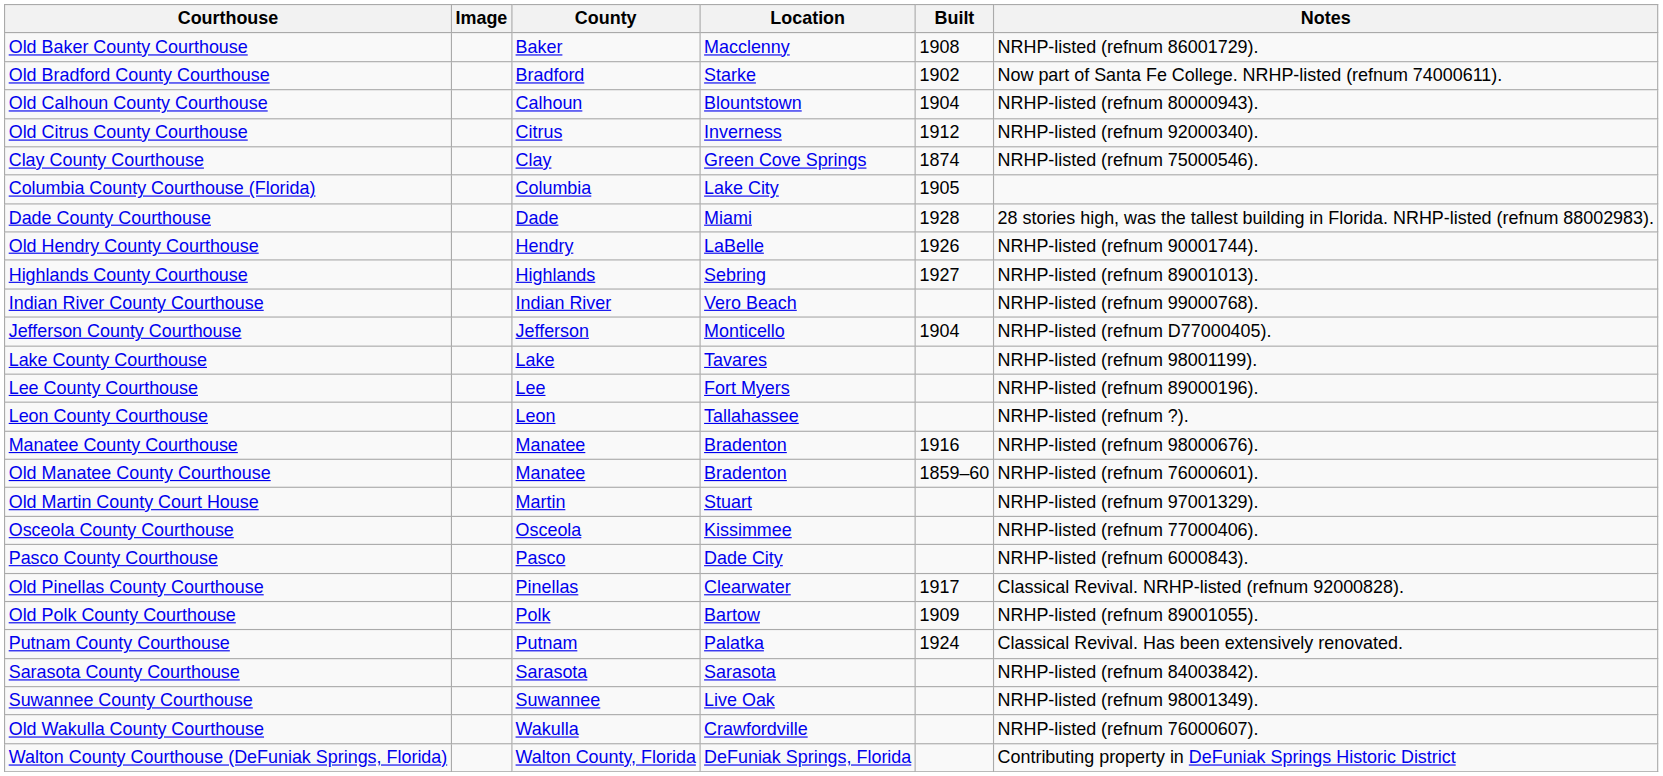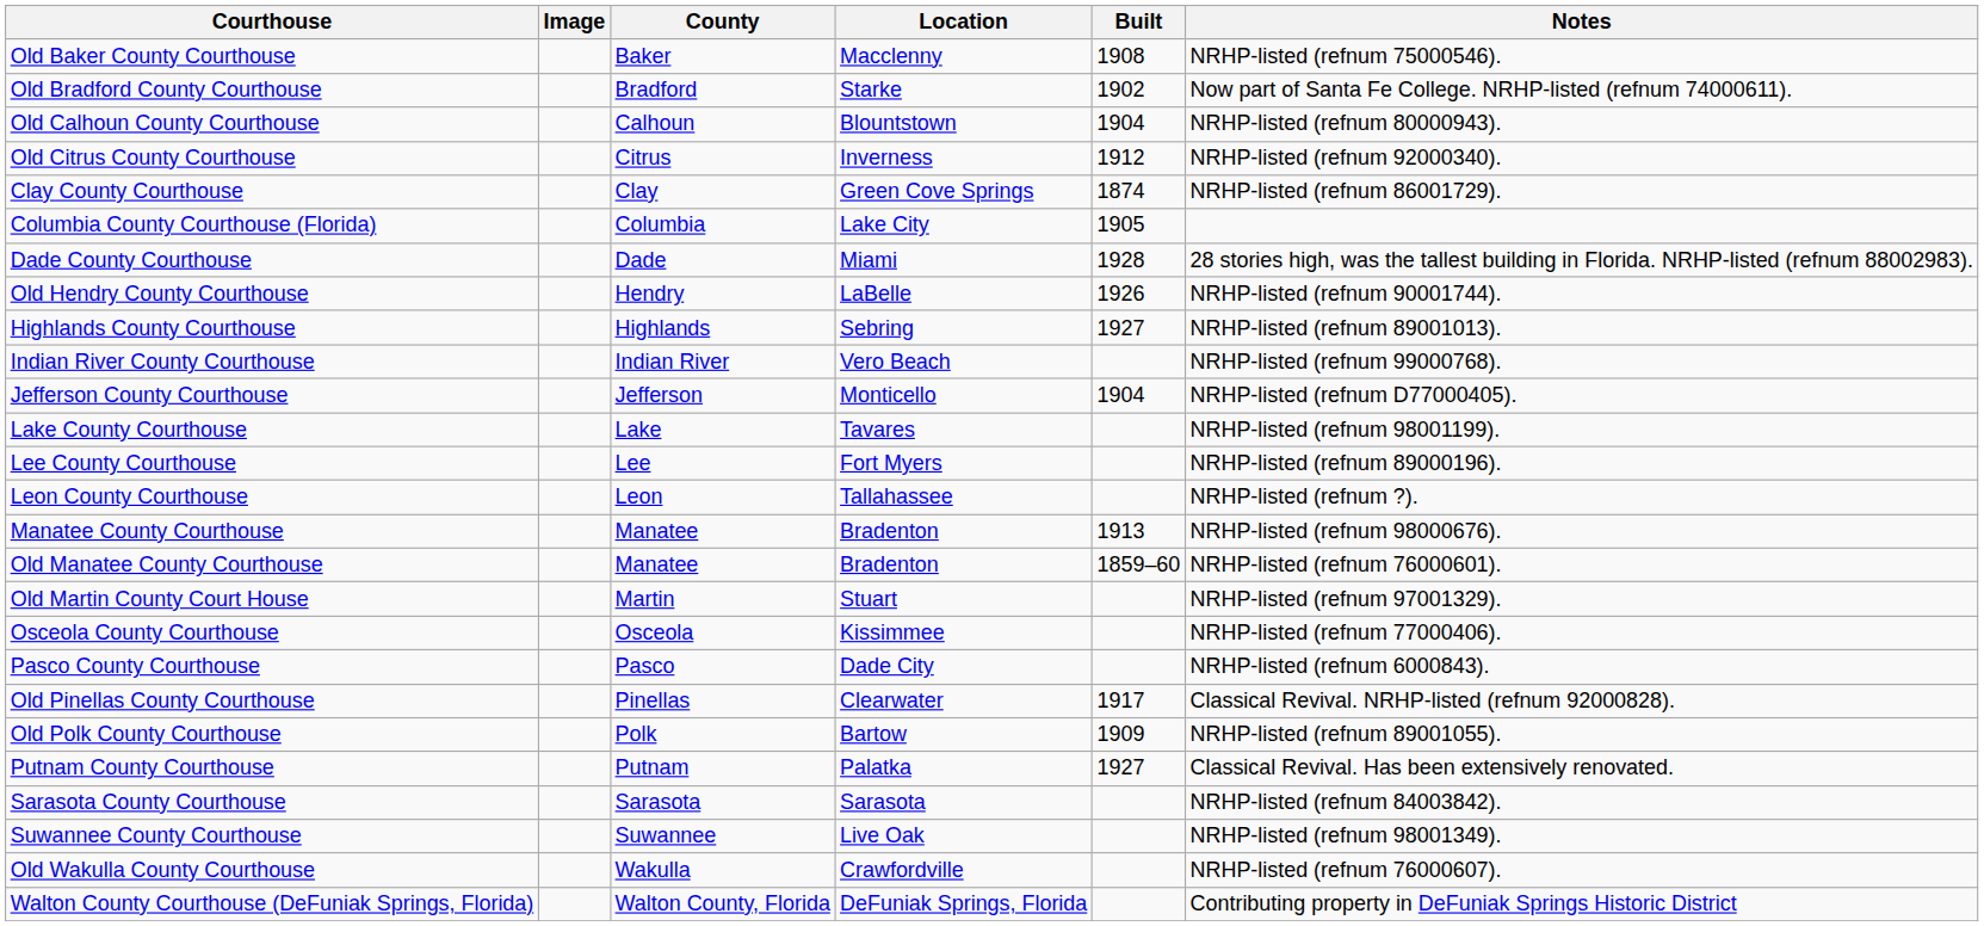 <table class="wikitable sortable sticky-header sort-under">
 <tr>
 <th>Courthouse</th>
 <th>Image</th>
 <th>County</th>
 <th>Location</th>
 <th>Built</th>
 <th>Notes</th>
 </tr>
 <tr>
 <td><a href='#'>Old Baker County Courthouse</a></td>
 <td></td>
 <td><a href='#'>Baker</a></td>
 <td><a href='#'>Macclenny</a><br><small></small></td>
 <td>1908</td>
-<td>NRHP-listed (refnum 86001729).</td>
+<td>NRHP-listed (refnum 75000546).</td>
 </tr>
 <tr>
 <td><a href='#'>Old Bradford County Courthouse</a></td>
 <td></td>
 <td><a href='#'>Bradford</a></td>
 <td><a href='#'>Starke</a><br><small></small></td>
 <td>1902</td>
 <td>Now part of Santa Fe College. NRHP-listed (refnum 74000611).</td>
 </tr>
 <tr>
 <td><a href='#'>Old Calhoun County Courthouse</a></td>
 <td></td>
 <td><a href='#'>Calhoun</a></td>
 <td><a href='#'>Blountstown</a><br><small></small></td>
 <td>1904</td>
 <td>NRHP-listed (refnum 80000943).</td>
 </tr>
 <tr>
 <td><a href='#'>Old Citrus County Courthouse</a></td>
 <td></td>
 <td><a href='#'>Citrus</a></td>
 <td><a href='#'>Inverness</a><br><small></small></td>
 <td>1912</td>
 <td>NRHP-listed (refnum 92000340).</td>
 </tr>
 <tr>
 <td><a href='#'>Clay County Courthouse</a></td>
 <td></td>
 <td><a href='#'>Clay</a></td>
 <td><a href='#'>Green Cove Springs</a><br><small></small></td>
 <td>1874</td>
-<td>NRHP-listed (refnum 75000546).</td>
+<td>NRHP-listed (refnum 86001729).</td>
 </tr>
 <tr>
 <td><a href='#'>Columbia County Courthouse (Florida)</a></td>
 <td></td>
 <td><a href='#'>Columbia</a></td>
 <td><a href='#'>Lake City</a><br><small></small></td>
 <td>1905</td>
 <td></td>
 </tr>
 <tr>
 <td><a href='#'>Dade County Courthouse</a></td>
 <td></td>
 <td><a href='#'>Dade</a></td>
 <td><a href='#'>Miami</a><br><small></small></td>
 <td>1928</td>
 <td>28 stories high, was the tallest building in Florida. NRHP-listed (refnum 88002983).</td>
 </tr>
 <tr>
 <td><a href='#'>Old Hendry County Courthouse</a></td>
 <td></td>
 <td><a href='#'>Hendry</a></td>
 <td><a href='#'>LaBelle</a><br><small></small></td>
 <td>1926</td>
 <td>NRHP-listed (refnum 90001744).</td>
 </tr>
 <tr>
 <td><a href='#'>Highlands County Courthouse</a></td>
 <td></td>
 <td><a href='#'>Highlands</a></td>
 <td><a href='#'>Sebring</a><br><small></small></td>
 <td>1927</td>
 <td>NRHP-listed (refnum 89001013).</td>
 </tr>
 <tr>
 <td><a href='#'>Indian River County Courthouse</a></td>
 <td></td>
 <td><a href='#'>Indian River</a></td>
 <td><a href='#'>Vero Beach</a></td>
 <td></td>
 <td>NRHP-listed (refnum 99000768).</td>
 </tr>
 <tr>
 <td><a href='#'>Jefferson County Courthouse</a></td>
 <td></td>
 <td><a href='#'>Jefferson</a></td>
 <td><a href='#'>Monticello</a></td>
 <td>1904</td>
 <td>NRHP-listed (refnum D77000405).</td>
 </tr>
 <tr>
 <td><a href='#'>Lake County Courthouse</a></td>
 <td></td>
 <td><a href='#'>Lake</a></td>
 <td><a href='#'>Tavares</a></td>
 <td></td>
 <td>NRHP-listed (refnum 98001199).</td>
 </tr>
 <tr>
 <td><a href='#'>Lee County Courthouse</a></td>
 <td></td>
 <td><a href='#'>Lee</a></td>
 <td><a href='#'>Fort Myers</a></td>
 <td></td>
 <td>NRHP-listed (refnum 89000196).</td>
 </tr>
 <tr>
 <td><a href='#'>Leon County Courthouse</a></td>
 <td></td>
 <td><a href='#'>Leon</a></td>
 <td><a href='#'>Tallahassee</a></td>
 <td></td>
 <td>NRHP-listed (refnum ?).</td>
 </tr>
 <tr>
 <td><a href='#'>Manatee County Courthouse</a></td>
 <td></td>
 <td><a href='#'>Manatee</a></td>
 <td><a href='#'>Bradenton</a></td>
-<td>1916</td>
+<td>1913</td>
 <td>NRHP-listed (refnum 98000676).</td>
 </tr>
 <tr>
 <td><a href='#'>Old Manatee County Courthouse</a></td>
 <td></td>
 <td><a href='#'>Manatee</a></td>
 <td><a href='#'>Bradenton</a></td>
 <td>1859–60</td>
 <td>NRHP-listed (refnum 76000601).</td>
 </tr>
 <tr>
 <td><a href='#'>Old Martin County Court House</a></td>
 <td></td>
 <td><a href='#'>Martin</a></td>
 <td><a href='#'>Stuart</a></td>
 <td></td>
 <td>NRHP-listed (refnum 97001329).</td>
 </tr>
 <tr>
 <td><a href='#'>Osceola County Courthouse</a></td>
 <td></td>
 <td><a href='#'>Osceola</a></td>
 <td><a href='#'>Kissimmee</a></td>
 <td></td>
 <td>NRHP-listed (refnum 77000406).</td>
 </tr>
 <tr>
 <td><a href='#'>Pasco County Courthouse</a></td>
 <td></td>
 <td><a href='#'>Pasco</a></td>
 <td><a href='#'>Dade City</a></td>
 <td></td>
 <td>NRHP-listed (refnum 6000843).</td>
 </tr>
 <tr>
 <td><a href='#'>Old Pinellas County Courthouse</a></td>
 <td></td>
 <td><a href='#'>Pinellas</a></td>
 <td><a href='#'>Clearwater</a><br><small></small></td>
 <td>1917</td>
 <td>Classical Revival. NRHP-listed (refnum 92000828).</td>
 </tr>
 <tr>
 <td><a href='#'>Old Polk County Courthouse</a></td>
 <td></td>
 <td><a href='#'>Polk</a></td>
 <td><a href='#'>Bartow</a><br><small></small></td>
 <td>1909</td>
 <td>NRHP-listed (refnum 89001055).</td>
 </tr>
 <tr>
 <td><a href='#'>Putnam County Courthouse</a></td>
 <td></td>
 <td><a href='#'>Putnam</a></td>
 <td><a href='#'>Palatka</a><br><small></small></td>
-<td>1924</td>
+<td>1927</td>
 <td>Classical Revival. Has been extensively renovated.</td>
 </tr>
 <tr>
 <td><a href='#'>Sarasota County Courthouse</a></td>
 <td></td>
 <td><a href='#'>Sarasota</a></td>
 <td><a href='#'>Sarasota</a></td>
 <td></td>
 <td>NRHP-listed (refnum 84003842).</td>
 </tr>
 <tr>
 <td><a href='#'>Suwannee County Courthouse</a></td>
 <td></td>
 <td><a href='#'>Suwannee</a></td>
 <td><a href='#'>Live Oak</a></td>
 <td></td>
 <td>NRHP-listed (refnum 98001349).</td>
 </tr>
 <tr>
 <td><a href='#'>Old Wakulla County Courthouse</a></td>
 <td></td>
 <td><a href='#'>Wakulla</a></td>
 <td><a href='#'>Crawfordville</a></td>
 <td></td>
 <td>NRHP-listed (refnum 76000607).</td>
 </tr>
 <tr>
 <td><a href='#'>Walton County Courthouse (DeFuniak Springs, Florida)</a></td>
 <td></td>
 <td><a href='#'>Walton County, Florida</a></td>
 <td><a href='#'>DeFuniak Springs, Florida</a></td>
 <td></td>
 <td>Contributing property in <a href='#'>DeFuniak Springs Historic District</a></td>
 </tr>
 </table>
